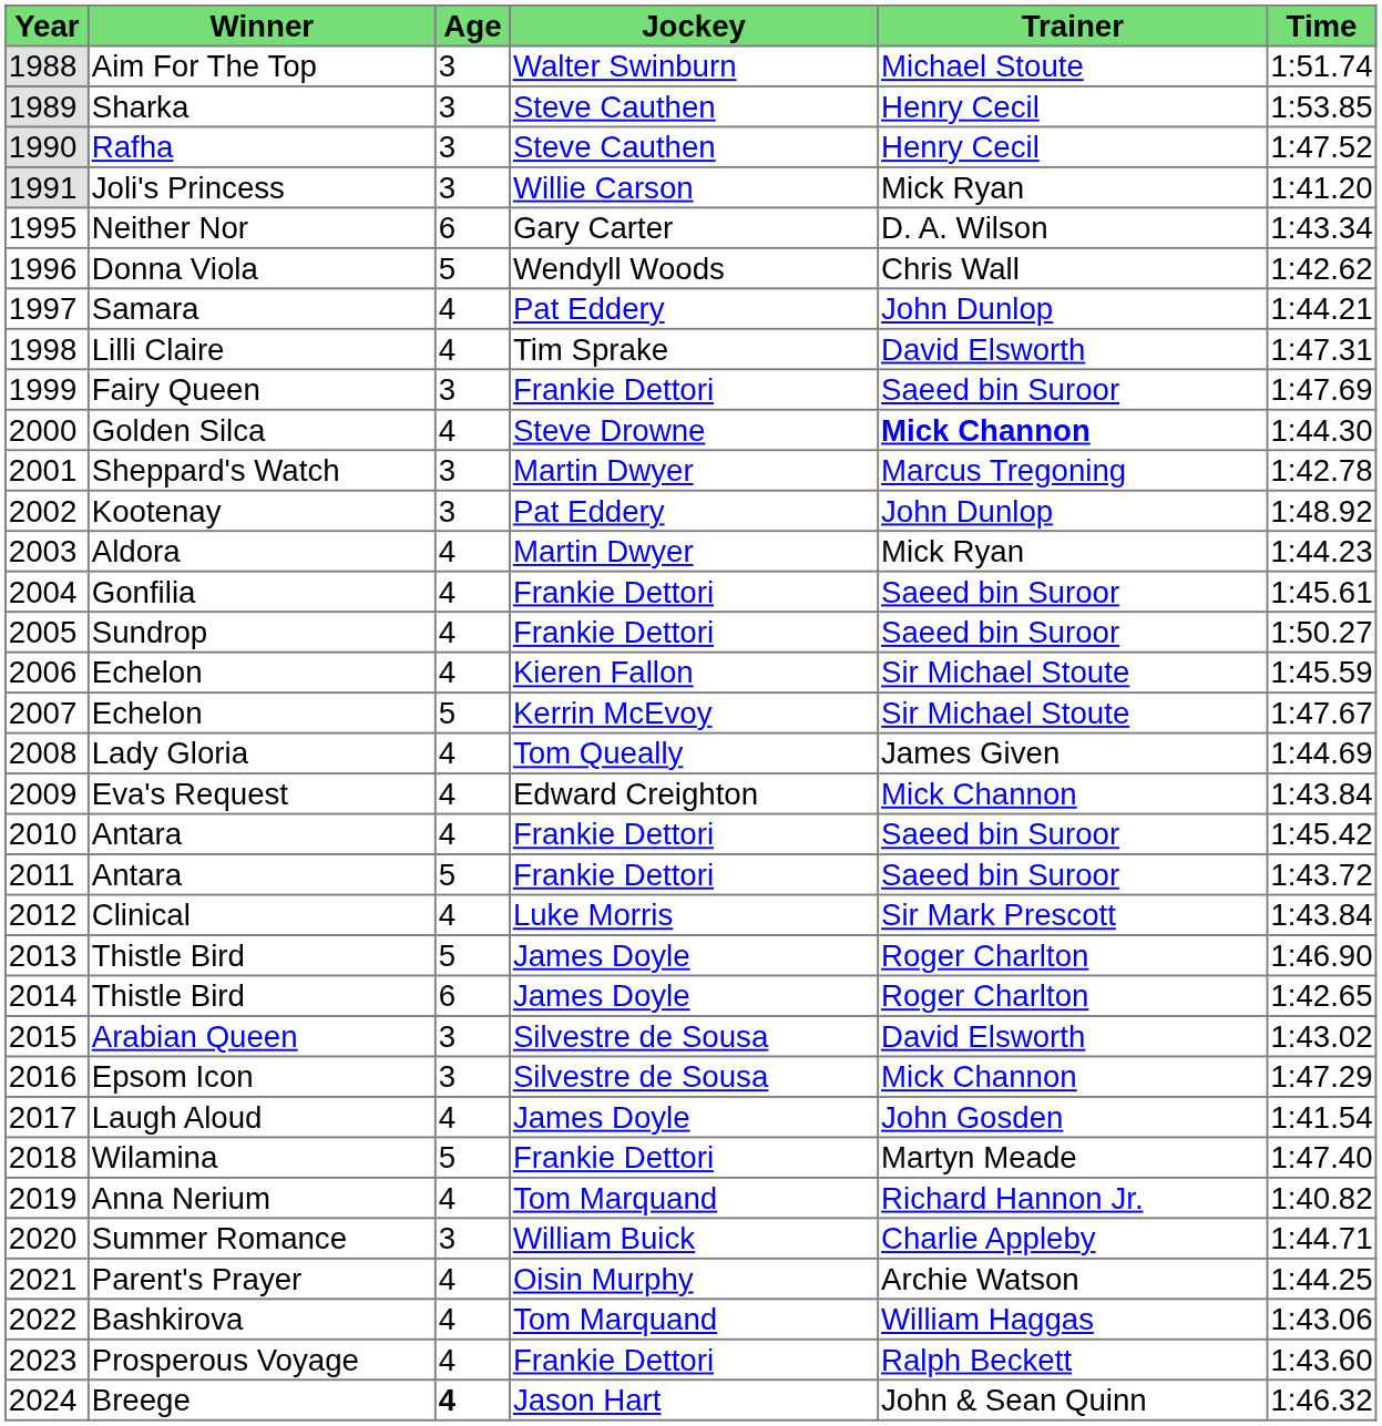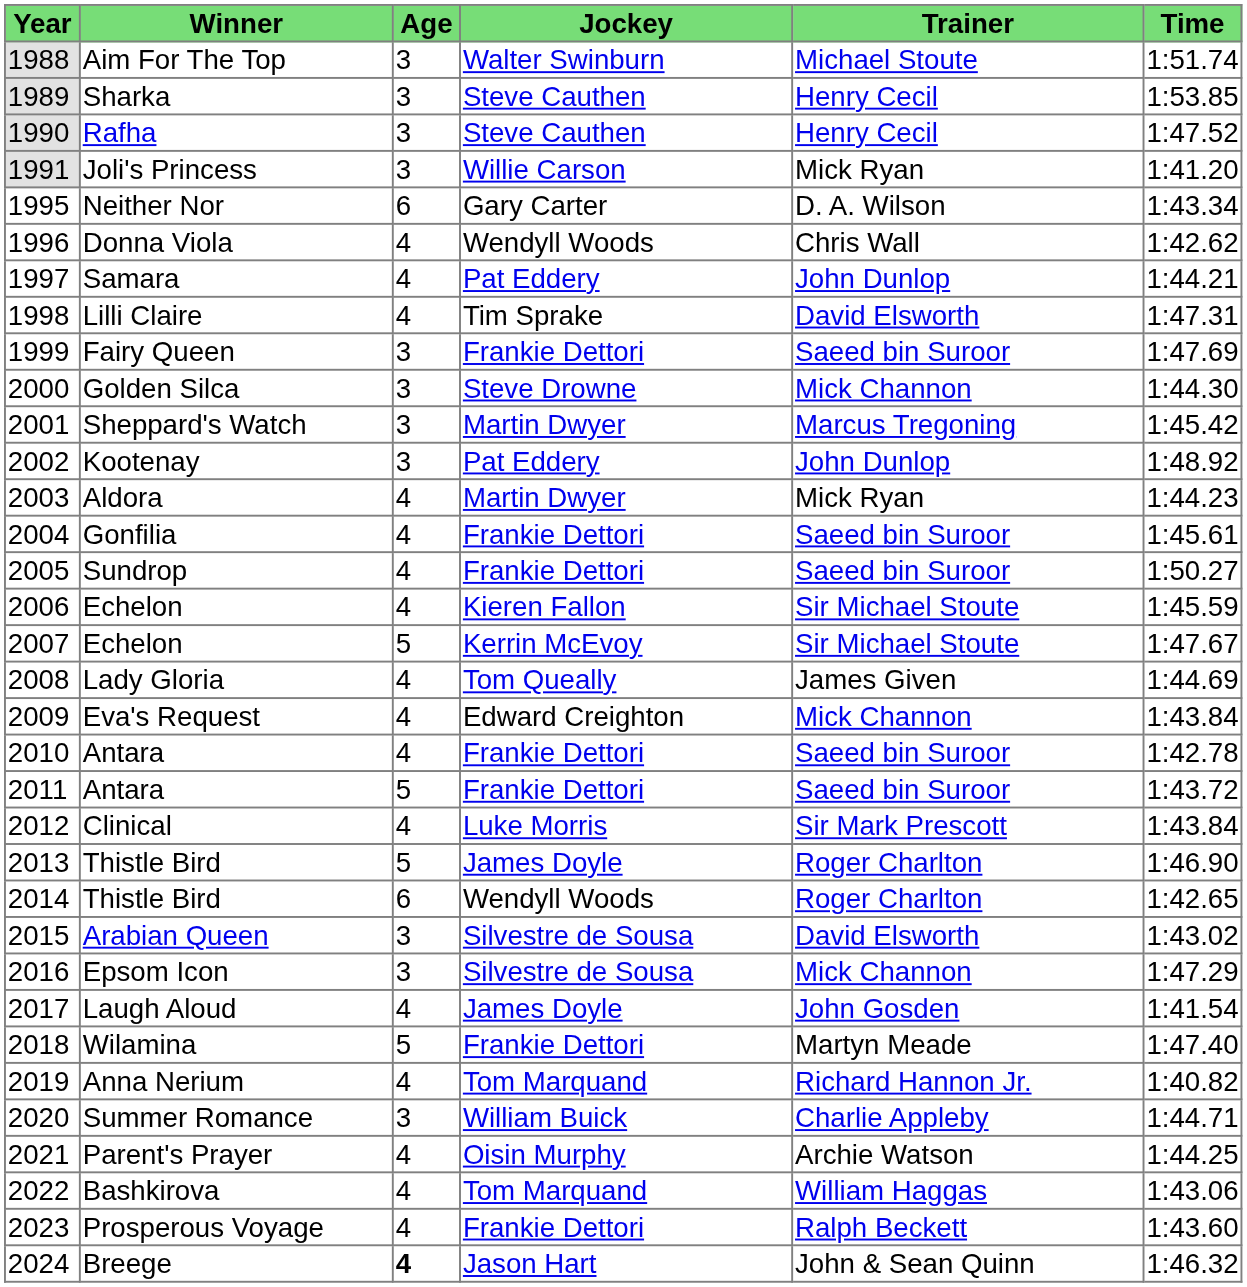 <table class = "sortable" | border="1" style="border-collapse: collapse; font-size:90%">
 <tr bgcolor="#77dd77" align="center">
 <th width="36px"><strong>Year</strong><br></th>
 <th width="160px"><strong>Winner</strong><br></th>
 <th width="32px"><strong>Age</strong><br></th>
 <th width="170px"><strong>Jockey</strong><br></th>
 <th width="180px"><strong>Trainer</strong><br></th>
 <th><strong>Time</strong><br></th>
 </tr>
 <tr>
 <td style="background:#e2e2e2;">1988</td>
 <td>Aim For The Top</td>
 <td>3</td>
 <td><a href='#'>Walter Swinburn</a></td>
 <td><a href='#'>Michael Stoute</a></td>
 <td>1:51.74</td>
 </tr>
 <tr>
 <td style="background:#e2e2e2;">1989</td>
 <td>Sharka</td>
 <td>3</td>
 <td><a href='#'>Steve Cauthen</a></td>
 <td><a href='#'>Henry Cecil</a></td>
 <td>1:53.85</td>
 </tr>
 <tr>
 <td style="background:#e2e2e2;">1990</td>
 <td><a href='#'>Rafha</a></td>
 <td>3</td>
 <td><a href='#'>Steve Cauthen</a></td>
 <td><a href='#'>Henry Cecil</a></td>
 <td>1:47.52</td>
 </tr>
 <tr>
 <td style="background:#e2e2e2;">1991</td>
 <td>Joli's Princess</td>
 <td>3</td>
 <td><a href='#'>Willie Carson</a></td>
 <td>Mick Ryan</td>
 <td>1:41.20</td>
 </tr>
 <tr>
 <td>1995</td>
 <td>Neither Nor</td>
 <td>6</td>
 <td>Gary Carter</td>
 <td>D. A. Wilson</td>
 <td>1:43.34</td>
 </tr>
 <tr>
 <td>1996</td>
 <td>Donna Viola</td>
-<td>5</td>
+<td>4</td>
 <td>Wendyll Woods</td>
 <td>Chris Wall</td>
 <td>1:42.62</td>
 </tr>
 <tr>
 <td>1997</td>
 <td>Samara</td>
 <td>4</td>
 <td><a href='#'>Pat Eddery</a></td>
 <td><a href='#'>John Dunlop</a></td>
 <td>1:44.21</td>
 </tr>
 <tr>
 <td>1998</td>
 <td>Lilli Claire</td>
 <td>4</td>
 <td>Tim Sprake</td>
 <td><a href='#'>David Elsworth</a></td>
 <td>1:47.31</td>
 </tr>
 <tr>
 <td>1999</td>
 <td>Fairy Queen</td>
 <td>3</td>
 <td><a href='#'>Frankie Dettori</a></td>
 <td><a href='#'>Saeed bin Suroor</a></td>
 <td>1:47.69</td>
 </tr>
 <tr>
 <td>2000</td>
 <td>Golden Silca</td>
-<td>4</td>
+<td>3</td>
 <td><a href='#'>Steve Drowne</a></td>
-<td><strong><a href='#'>Mick Channon</a></strong></td>
+<td><a href='#'>Mick Channon</a></td>
 <td>1:44.30</td>
 </tr>
 <tr>
 <td>2001</td>
 <td>Sheppard's Watch</td>
 <td>3</td>
 <td><a href='#'>Martin Dwyer</a></td>
 <td><a href='#'>Marcus Tregoning</a></td>
-<td>1:42.78</td>
+<td>1:45.42</td>
 </tr>
 <tr>
 <td>2002</td>
 <td>Kootenay</td>
 <td>3</td>
 <td><a href='#'>Pat Eddery</a></td>
 <td><a href='#'>John Dunlop</a></td>
 <td>1:48.92</td>
 </tr>
 <tr>
 <td>2003</td>
 <td>Aldora</td>
 <td>4</td>
 <td><a href='#'>Martin Dwyer</a></td>
 <td>Mick Ryan</td>
 <td>1:44.23</td>
 </tr>
 <tr>
 <td>2004</td>
 <td>Gonfilia</td>
 <td>4</td>
 <td><a href='#'>Frankie Dettori</a></td>
 <td><a href='#'>Saeed bin Suroor</a></td>
 <td>1:45.61</td>
 </tr>
 <tr>
 <td>2005</td>
 <td>Sundrop</td>
 <td>4</td>
 <td><a href='#'>Frankie Dettori</a></td>
 <td><a href='#'>Saeed bin Suroor</a></td>
 <td>1:50.27</td>
 </tr>
 <tr>
 <td>2006</td>
 <td>Echelon</td>
 <td>4</td>
 <td><a href='#'>Kieren Fallon</a></td>
 <td><a href='#'>Sir Michael Stoute</a></td>
 <td>1:45.59</td>
 </tr>
 <tr>
 <td>2007</td>
 <td>Echelon</td>
 <td>5</td>
 <td><a href='#'>Kerrin McEvoy</a></td>
 <td><a href='#'>Sir Michael Stoute</a></td>
 <td>1:47.67</td>
 </tr>
 <tr>
 <td>2008</td>
 <td>Lady Gloria</td>
 <td>4</td>
 <td><a href='#'>Tom Queally</a></td>
 <td>James Given</td>
 <td>1:44.69</td>
 </tr>
 <tr>
 <td>2009</td>
 <td>Eva's Request</td>
 <td>4</td>
 <td>Edward Creighton</td>
 <td><a href='#'>Mick Channon</a></td>
 <td>1:43.84</td>
 </tr>
 <tr>
 <td>2010</td>
 <td>Antara</td>
 <td>4</td>
 <td><a href='#'>Frankie Dettori</a></td>
 <td><a href='#'>Saeed bin Suroor</a></td>
-<td>1:45.42</td>
+<td>1:42.78</td>
 </tr>
 <tr>
 <td>2011</td>
 <td>Antara</td>
 <td>5</td>
 <td><a href='#'>Frankie Dettori</a></td>
 <td><a href='#'>Saeed bin Suroor</a></td>
 <td>1:43.72</td>
 </tr>
 <tr>
 <td>2012</td>
 <td>Clinical</td>
 <td>4</td>
 <td><a href='#'>Luke Morris</a></td>
 <td><a href='#'>Sir Mark Prescott</a></td>
 <td>1:43.84</td>
 </tr>
 <tr>
 <td>2013</td>
 <td>Thistle Bird</td>
 <td>5</td>
 <td><a href='#'>James Doyle</a></td>
 <td><a href='#'>Roger Charlton</a></td>
 <td>1:46.90</td>
 </tr>
 <tr>
 <td>2014</td>
 <td>Thistle Bird</td>
 <td>6</td>
-<td><a href='#'>James Doyle</a></td>
+<td>Wendyll Woods</td>
 <td><a href='#'>Roger Charlton</a></td>
 <td>1:42.65</td>
 </tr>
 <tr>
 <td>2015</td>
 <td><a href='#'>Arabian Queen</a></td>
 <td>3</td>
 <td><a href='#'>Silvestre de Sousa</a></td>
 <td><a href='#'>David Elsworth</a></td>
 <td>1:43.02</td>
 </tr>
 <tr>
 <td>2016</td>
 <td>Epsom Icon</td>
 <td>3</td>
 <td><a href='#'>Silvestre de Sousa</a></td>
 <td><a href='#'>Mick Channon</a></td>
 <td>1:47.29</td>
 </tr>
 <tr>
 <td>2017</td>
 <td>Laugh Aloud</td>
 <td>4</td>
 <td><a href='#'>James Doyle</a></td>
 <td><a href='#'>John Gosden</a></td>
 <td>1:41.54</td>
 </tr>
 <tr>
 <td>2018</td>
 <td>Wilamina</td>
 <td>5</td>
 <td><a href='#'>Frankie Dettori</a></td>
 <td>Martyn Meade</td>
 <td>1:47.40</td>
 </tr>
 <tr>
 <td>2019</td>
 <td>Anna Nerium</td>
 <td>4</td>
 <td><a href='#'>Tom Marquand</a></td>
 <td><a href='#'>Richard Hannon Jr.</a></td>
 <td>1:40.82</td>
 </tr>
 <tr>
 <td>2020</td>
 <td>Summer Romance</td>
 <td>3</td>
 <td><a href='#'>William Buick</a></td>
 <td><a href='#'>Charlie Appleby</a></td>
 <td>1:44.71</td>
 </tr>
 <tr>
 <td>2021</td>
 <td>Parent's Prayer</td>
 <td>4</td>
 <td><a href='#'>Oisin Murphy</a></td>
 <td>Archie Watson</td>
 <td>1:44.25</td>
 </tr>
 <tr>
 <td>2022</td>
 <td>Bashkirova</td>
 <td>4</td>
 <td><a href='#'>Tom Marquand</a></td>
 <td><a href='#'>William Haggas</a></td>
 <td>1:43.06</td>
 </tr>
 <tr>
 <td>2023</td>
 <td>Prosperous Voyage</td>
 <td>4</td>
 <td><a href='#'>Frankie Dettori</a></td>
 <td><a href='#'>Ralph Beckett</a></td>
 <td>1:43.60</td>
 </tr>
 <tr>
 <td>2024</td>
 <td>Breege</td>
 <td><strong>4</strong></td>
 <td><a href='#'>Jason Hart</a></td>
 <td>John & Sean Quinn</td>
 <td>1:46.32</td>
 </tr>
 </table>
